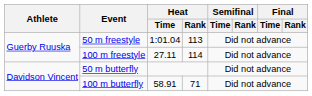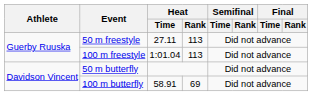 <table class="wikitable" style="text-align:center; font-size:90%">
 <tr>
 <th rowspan="2">Athlete</th>
 <th rowspan="2">Event</th>
 <th colspan="2">Heat</th>
 <th colspan="2">Semifinal</th>
 <th colspan="2">Final</th>
 </tr>
 <tr style="font-size:95%">
 <th>Time</th>
 <th>Rank</th>
 <th>Time</th>
 <th>Rank</th>
 <th>Time</th>
 <th>Rank</th>
 </tr>
 <tr>
 <td align=left rowspan=2><a href='#'>Guerby Ruuska</a></td>
 <td align=left><a href='#'>50 m freestyle</a></td>
-<td>1:01.04</td>
+<td>27.11</td>
 <td>113</td>
 <td colspan=4>Did not advance</td>
 </tr>
 <tr>
 <td align=left><a href='#'>100 m freestyle</a></td>
-<td>27.11</td>
-<td>114</td>
+<td>1:01.04</td>
+<td>113</td>
 <td colspan=4>Did not advance</td>
 </tr>
 <tr>
 <td align=left rowspan=2><a href='#'>Davidson Vincent</a></td>
 <td align=left><a href='#'>50 m butterfly</a></td>
 <td colspan=2></td>
 <td colspan=4>Did not advance</td>
 </tr>
 <tr>
 <td align=left><a href='#'>100 m butterfly</a></td>
 <td>58.91</td>
-<td>71</td>
+<td>69</td>
 <td colspan=4>Did not advance</td>
 </tr>
 </table>
